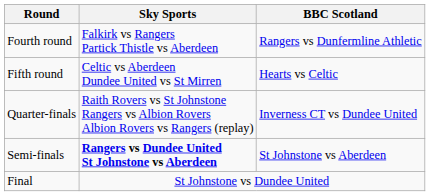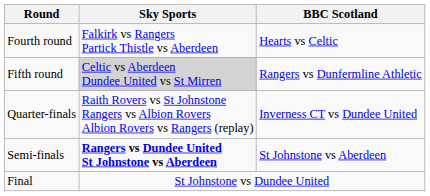 <table class="wikitable">
 <tr>
 <th>Round</th>
 <th>Sky Sports</th>
 <th>BBC Scotland</th>
 </tr>
 <tr>
 <td>Fourth round</td>
 <td><a href='#'>Falkirk</a> vs <a href='#'>Rangers</a><br><a href='#'>Partick Thistle</a> vs <a href='#'>Aberdeen</a></td>
-<td><a href='#'>Rangers</a> vs <a href='#'>Dunfermline Athletic</a></td>
+<td><a href='#'>Hearts</a> vs <a href='#'>Celtic</a></td>
 </tr>
 <tr>
 <td>Fifth round</td>
-<td><a href='#'>Celtic</a> vs <a href='#'>Aberdeen</a><br><a href='#'>Dundee United</a> vs <a href='#'>St Mirren</a></td>
-<td><a href='#'>Hearts</a> vs <a href='#'>Celtic</a></td>
+<td style="background: lightgrey;"><a href='#'>Celtic</a> vs <a href='#'>Aberdeen</a><br><a href='#'>Dundee United</a> vs <a href='#'>St Mirren</a></td>
+<td><a href='#'>Rangers</a> vs <a href='#'>Dunfermline Athletic</a></td>
 </tr>
 <tr>
 <td>Quarter-finals</td>
 <td><a href='#'>Raith Rovers</a> vs <a href='#'>St Johnstone</a><br><a href='#'>Rangers</a> vs <a href='#'>Albion Rovers</a><br><a href='#'>Albion Rovers</a> vs <a href='#'>Rangers</a> (replay)</td>
 <td><a href='#'>Inverness CT</a> vs <a href='#'>Dundee United</a></td>
 </tr>
 <tr>
 <td>Semi-finals</td>
 <td><strong><a href='#'>Rangers</a> vs <a href='#'>Dundee United</a><br><a href='#'>St Johnstone</a> vs <a href='#'>Aberdeen</a></strong></td>
 <td><a href='#'>St Johnstone</a> vs <a href='#'>Aberdeen</a></td>
 </tr>
 <tr>
 <td>Final</td>
 <td colspan=2 align=center><a href='#'>St Johnstone</a> vs <a href='#'>Dundee United</a></td>
 </tr>
 </table>
